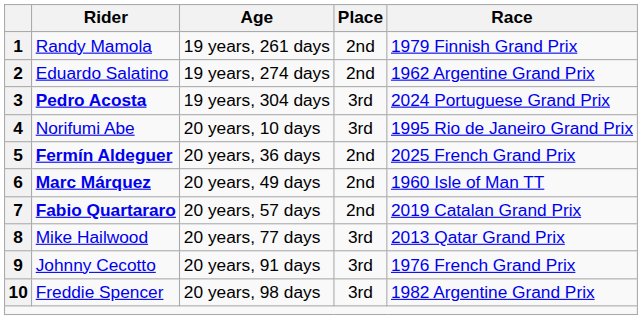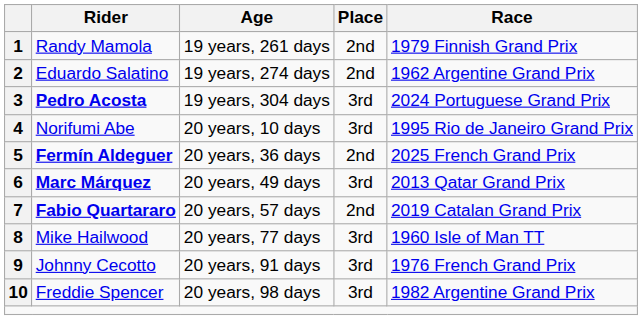 <table class="wikitable">
 <tr>
 <th></th>
 <th>Rider</th>
 <th>Age</th>
 <th>Place</th>
 <th>Race</th>
 </tr>
 <tr>
 <th>1</th>
 <td> <a href='#'>Randy Mamola</a></td>
 <td>19 years, 261 days</td>
 <td align=center>2nd</td>
 <td><a href='#'>1979 Finnish Grand Prix</a></td>
 </tr>
 <tr>
 <th>2</th>
 <td> <a href='#'>Eduardo Salatino</a></td>
 <td>19 years, 274 days</td>
 <td align=center>2nd</td>
 <td><a href='#'>1962 Argentine Grand Prix</a></td>
 </tr>
 <tr>
 <th>3</th>
 <td> <strong><a href='#'>Pedro Acosta</a></strong></td>
 <td>19 years, 304 days</td>
 <td align=center>3rd</td>
 <td><a href='#'>2024 Portuguese Grand Prix</a></td>
 </tr>
 <tr>
 <th>4</th>
 <td> <a href='#'>Norifumi Abe</a></td>
 <td>20 years, 10 days</td>
 <td align=center>3rd</td>
 <td><a href='#'>1995 Rio de Janeiro Grand Prix</a></td>
 </tr>
 <tr>
 <th>5</th>
 <td> <strong><a href='#'>Fermín Aldeguer</a></strong></td>
 <td>20 years, 36 days</td>
 <td align=center>2nd</td>
 <td><a href='#'>2025 French Grand Prix</a></td>
 </tr>
 <tr>
 <th>6</th>
 <td> <strong><a href='#'>Marc Márquez</a></strong></td>
 <td>20 years, 49 days</td>
-<td align=center>2nd</td>
-<td><a href='#'>1960 Isle of Man TT</a></td>
+<td align=center>3rd</td>
+<td><a href='#'>2013 Qatar Grand Prix</a></td>
 </tr>
 <tr>
 <th>7</th>
 <td> <strong><a href='#'>Fabio Quartararo</a></strong></td>
 <td>20 years, 57 days</td>
 <td align=center>2nd</td>
 <td><a href='#'>2019 Catalan Grand Prix</a></td>
 </tr>
 <tr>
 <th>8</th>
 <td> <a href='#'>Mike Hailwood</a></td>
 <td>20 years, 77 days</td>
 <td align=center>3rd</td>
-<td><a href='#'>2013 Qatar Grand Prix</a></td>
+<td><a href='#'>1960 Isle of Man TT</a></td>
 </tr>
 <tr>
 <th>9</th>
 <td> <a href='#'>Johnny Cecotto</a></td>
 <td>20 years, 91 days</td>
 <td align=center>3rd</td>
 <td><a href='#'>1976 French Grand Prix</a></td>
 </tr>
 <tr>
 <th>10</th>
 <td> <a href='#'>Freddie Spencer</a></td>
 <td>20 years, 98 days</td>
 <td align=center>3rd</td>
 <td><a href='#'>1982 Argentine Grand Prix</a></td>
 </tr>
 <tr>
 <td colspan=5></td>
 </tr>
 </table>
